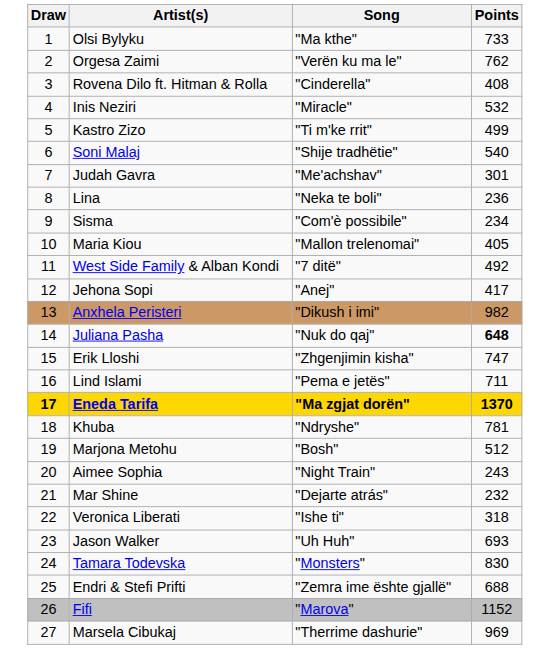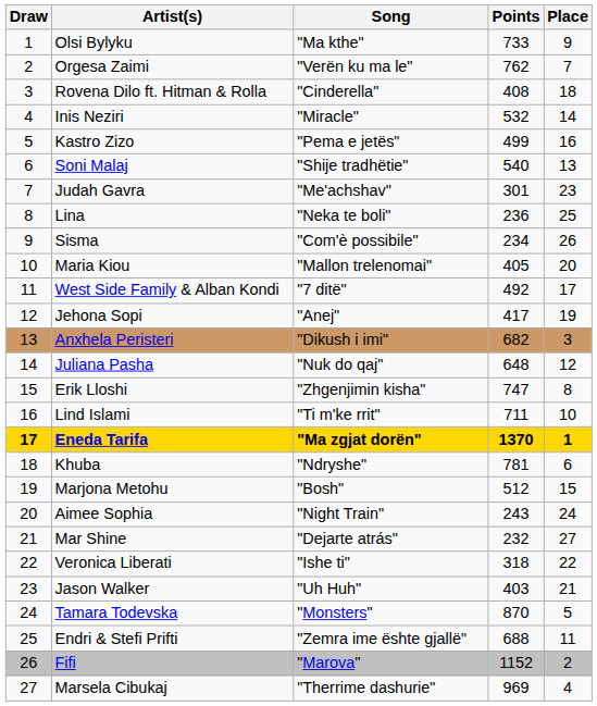 <table class="sortable wikitable" style="margin: 1em auto 1em auto; text-align:center;">
 <tr>
 <th rowspan="1">Draw</th>
 <th rowspan="1" style="width:15em;">Artist(s)</th>
 <th rowspan="1" style="width:12em;">Song</th>
 <th rowspan="1">Points</th>
+<th rowspan="1">Place</th>
 </tr>
 <tr>
 <td>1</td>
 <td align="left">Olsi Bylyku</td>
 <td align="left">"Ma kthe"</td>
 <td>733</td>
+<td>9</td>
 </tr>
 <tr>
 <td>2</td>
 <td align="left">Orgesa Zaimi</td>
 <td align="left">"Verën ku ma le"</td>
 <td>762</td>
+<td>7</td>
 </tr>
 <tr>
 <td>3</td>
 <td align="left">Rovena Dilo ft. Hitman & Rolla</td>
 <td align="left">"Cinderella"</td>
 <td>408</td>
+<td>18</td>
 </tr>
 <tr>
 <td>4</td>
 <td align="left">Inis Neziri</td>
 <td align="left">"Miracle"</td>
 <td>532</td>
+<td>14</td>
 </tr>
 <tr>
 <td>5</td>
 <td align="left">Kastro Zizo</td>
-<td align="left">"Ti m'ke rrit"</td>
+<td align="left">"Pema e jetës"</td>
 <td>499</td>
+<td>16</td>
 </tr>
 <tr>
 <td>6</td>
 <td align="left"><a href='#'>Soni Malaj</a></td>
 <td align="left">"Shije tradhëtie"</td>
 <td>540</td>
+<td>13</td>
 </tr>
 <tr>
 <td>7</td>
 <td align="left">Judah Gavra</td>
 <td align="left">"Me'achshav"</td>
 <td>301</td>
+<td>23</td>
 </tr>
 <tr>
 <td>8</td>
 <td align="left">Lina</td>
 <td align="left">"Neka te boli"</td>
 <td>236</td>
+<td>25</td>
 </tr>
 <tr>
 <td>9</td>
 <td align="left">Sisma</td>
 <td align="left">"Com'è possibile"</td>
 <td>234</td>
+<td>26</td>
 </tr>
 <tr>
 <td>10</td>
 <td align="left">Maria Kiou</td>
 <td align="left">"Mallon trelenomai"</td>
 <td>405</td>
+<td>20</td>
 </tr>
 <tr>
 <td>11</td>
 <td align="left"><a href='#'>West Side Family</a> & Alban Kondi</td>
 <td align="left">"7 ditë"</td>
 <td>492</td>
+<td>17</td>
 </tr>
 <tr>
 <td>12</td>
 <td align="left">Jehona Sopi</td>
 <td align="left">"Anej"</td>
 <td>417</td>
+<td>19</td>
 </tr>
 <tr bgcolor="#CC9966">
 <td>13</td>
 <td align="left"><a href='#'>Anxhela Peristeri</a></td>
 <td align="left">"Dikush i imi"</td>
-<td>982</td>
+<td>682</td>
+<td>3</td>
 </tr>
 <tr>
 <td>14</td>
 <td align="left"><a href='#'>Juliana Pasha</a></td>
 <td align="left">"Nuk do qaj"</td>
-<td><strong>648</strong></td>
+<td>648</td>
+<td>12</td>
 </tr>
 <tr>
 <td>15</td>
 <td align="left">Erik Lloshi</td>
 <td align="left">"Zhgenjimin kisha"</td>
 <td>747</td>
+<td>8</td>
 </tr>
 <tr>
 <td>16</td>
 <td align="left">Lind Islami</td>
-<td align="left">"Pema e jetës"</td>
+<td align="left">"Ti m'ke rrit"</td>
 <td>711</td>
+<td>10</td>
 </tr>
 <tr bgcolor="gold">
 <td><strong>17</strong></td>
 <td align="left"><strong><a href='#'>Eneda Tarifa</a></strong></td>
 <td align="left"><strong>"Ma zgjat dorën"</strong></td>
 <td><strong>1370</strong></td>
+<td><strong>1</strong></td>
 </tr>
 <tr>
 <td>18</td>
 <td align="left">Khuba</td>
 <td align="left">"Ndryshe"</td>
 <td>781</td>
+<td>6</td>
 </tr>
 <tr>
 <td>19</td>
 <td align="left">Marjona Metohu</td>
 <td align="left">"Bosh"</td>
 <td>512</td>
+<td>15</td>
 </tr>
 <tr>
 <td>20</td>
 <td align="left">Aimee Sophia</td>
 <td align="left">"Night Train"</td>
 <td>243</td>
+<td>24</td>
 </tr>
 <tr>
 <td>21</td>
 <td align="left">Mar Shine</td>
 <td align="left">"Dejarte atrás"</td>
 <td>232</td>
+<td>27</td>
 </tr>
 <tr>
 <td>22</td>
 <td align="left">Veronica Liberati</td>
 <td align="left">"Ishe ti"</td>
 <td>318</td>
+<td>22</td>
 </tr>
 <tr>
 <td>23</td>
 <td align="left">Jason Walker</td>
 <td align="left">"Uh Huh"</td>
-<td>693</td>
+<td>403</td>
+<td>21</td>
 </tr>
 <tr>
 <td>24</td>
 <td align="left"><a href='#'>Tamara Todevska</a></td>
 <td align="left">"<a href='#'>Monsters</a>"</td>
-<td>830</td>
+<td>870</td>
+<td>5</td>
 </tr>
 <tr>
 <td>25</td>
 <td align="left">Endri & Stefi Prifti</td>
 <td align="left">"Zemra ime ështe gjallë"</td>
 <td>688</td>
+<td>11</td>
 </tr>
 <tr bgcolor="silver">
 <td>26</td>
 <td align="left"><a href='#'>Fifi</a></td>
 <td align="left">"<a href='#'>Marova</a>"</td>
 <td>1152</td>
+<td>2</td>
 </tr>
 <tr>
 <td>27</td>
 <td align="left">Marsela Cibukaj</td>
 <td align="left">"Therrime dashurie"</td>
 <td>969</td>
+<td>4</td>
 </tr>
 </table>
